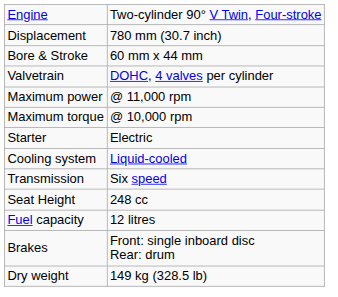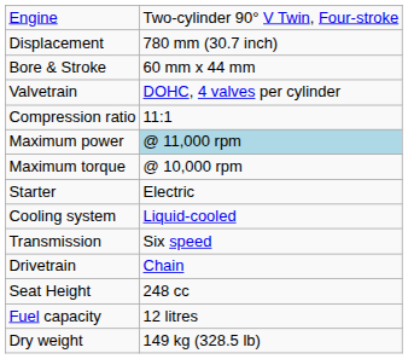 <table class="wikitable">
 <tr>
 <td><a href='#'>Engine</a></td>
 <td>Two-cylinder 90° <a href='#'>V Twin</a>, <a href='#'>Four-stroke</a></td>
 </tr>
 <tr>
 <td>Displacement</td>
 <td>780 mm (30.7 inch)</td>
 </tr>
 <tr>
 <td>Bore & Stroke</td>
 <td>60 mm x 44 mm</td>
 </tr>
 <tr>
 <td>Valvetrain</td>
 <td><a href='#'>DOHC</a>, <a href='#'>4 valves</a> per cylinder</td>
 </tr>
 <tr>
+<td>Compression ratio</td>
+<td>11:1</td>
+</tr>
+<tr>
 <td>Maximum power</td>
-<td> @ 11,000 rpm</td>
+<td style="background: lightblue;"> @ 11,000 rpm</td>
 </tr>
 <tr>
 <td>Maximum torque</td>
 <td> @ 10,000 rpm</td>
 </tr>
 <tr>
 <td>Starter</td>
 <td>Electric</td>
 </tr>
 <tr>
 <td>Cooling system</td>
 <td><a href='#'>Liquid-cooled</a></td>
 </tr>
 <tr>
 <td>Transmission</td>
 <td>Six <a href='#'>speed</a></td>
 </tr>
 <tr>
+<td>Drivetrain</td>
+<td><a href='#'>Chain</a></td>
+</tr>
+<tr>
 <td>Seat Height</td>
 <td>248 cc</td>
 </tr>
 <tr>
 <td><a href='#'>Fuel</a> capacity</td>
 <td>12 litres</td>
 </tr>
 <tr>
-<td>Brakes</td>
-<td>Front: single inboard disc<br>Rear: drum</td>
-</tr>
-<tr>
 <td>Dry weight</td>
 <td>149 kg (328.5 lb)</td>
 </tr>
 </table>
